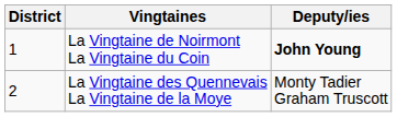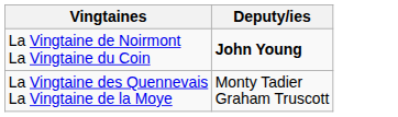 <table class="wikitable">
 <tr>
-<th>District</th>
 <th>Vingtaines</th>
 <th>Deputy/ies</th>
 </tr>
 <tr>
-<td>1</td>
 <td>La <a href='#'>Vingtaine de Noirmont</a><br>La <a href='#'>Vingtaine du Coin</a></td>
 <td><strong>John Young</strong></td>
 </tr>
 <tr>
-<td>2</td>
 <td>La <a href='#'>Vingtaine des Quennevais</a><br>La <a href='#'>Vingtaine de la Moye</a></td>
 <td>Monty Tadier<br>Graham Truscott</td>
 </tr>
 </table>
